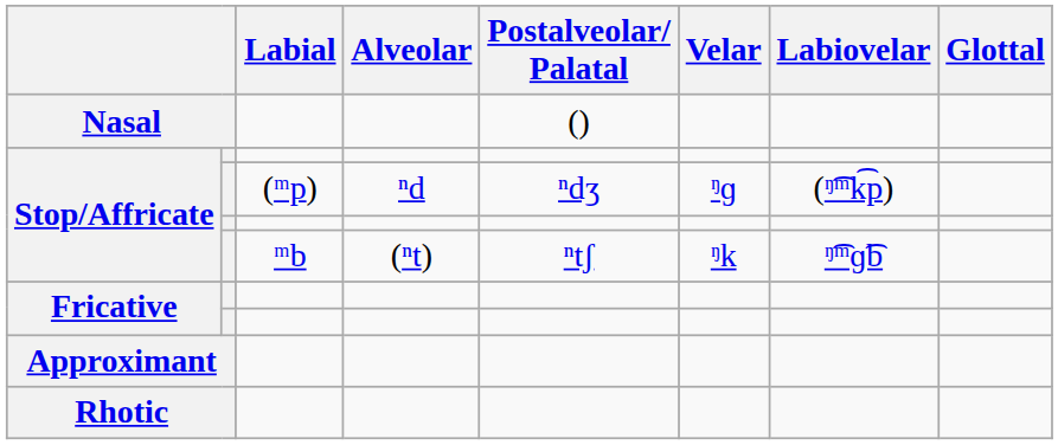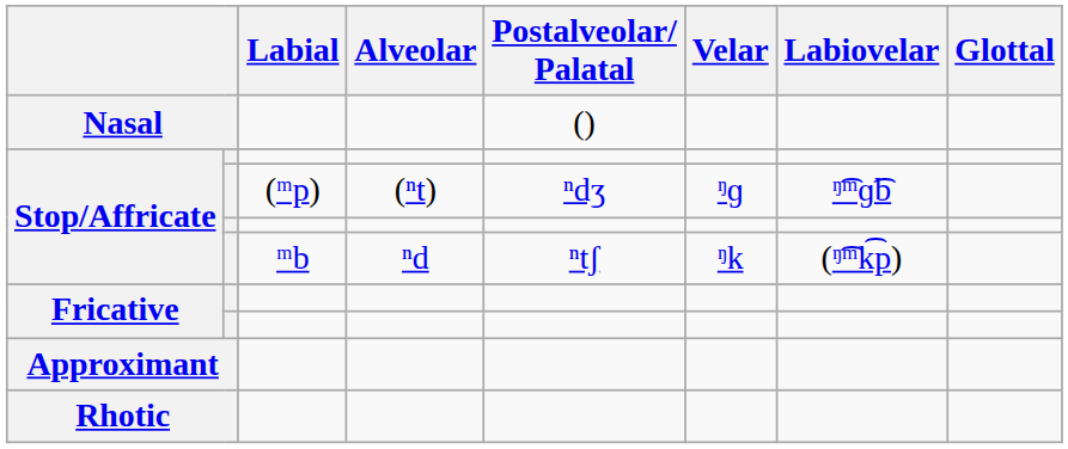 <table class="wikitable" style="margin: 0 auto; text-align:center;">
 <tr>
 <th colspan="2"></th>
 <th><a href='#'>Labial</a></th>
 <th><a href='#'>Alveolar</a></th>
 <th><a href='#'>Postalveolar/</a><br><a href='#'>Palatal</a></th>
 <th><a href='#'>Velar</a></th>
 <th><a href='#'>Labiovelar</a></th>
 <th><a href='#'>Glottal</a></th>
 </tr>
 <tr>
 <th colspan="2"><a href='#'>Nasal</a></th>
 <td></td>
 <td></td>
 <td>()</td>
 <td></td>
 <td></td>
 <td></td>
 </tr>
 <tr>
 <th rowspan="4"><a href='#'>Stop/Affricate</a></th>
 <th></th>
 <td></td>
 <td></td>
 <td></td>
 <td></td>
 <td></td>
 <td></td>
 </tr>
 <tr>
 <th></th>
 <td>(<a href='#'>ᵐp</a>)</td>
-<td><a href='#'>ⁿd</a></td>
+<td>(<a href='#'>ⁿt</a>)</td>
 <td><a href='#'>ⁿdʒ</a></td>
 <td><a href='#'>ᵑɡ</a></td>
-<td>(<a href='#'>ᵑ͡ᵐk͡p</a>)</td>
+<td><a href='#'>ᵑ͡ᵐɡ͡b</a></td>
 <td></td>
 </tr>
 <tr>
 <th></th>
 <td></td>
 <td></td>
 <td></td>
 <td></td>
 <td></td>
 <td></td>
 </tr>
 <tr>
 <th></th>
 <td><a href='#'>ᵐb</a></td>
-<td>(<a href='#'>ⁿt</a>)</td>
+<td><a href='#'>ⁿd</a></td>
 <td><a href='#'>ⁿtʃ</a></td>
 <td><a href='#'>ᵑk</a></td>
-<td><a href='#'>ᵑ͡ᵐɡ͡b</a></td>
+<td>(<a href='#'>ᵑ͡ᵐk͡p</a>)</td>
 <td></td>
 </tr>
 <tr>
 <th rowspan="2"><a href='#'>Fricative</a></th>
 <th></th>
 <td></td>
 <td></td>
 <td></td>
 <td></td>
 <td></td>
 <td></td>
 </tr>
 <tr>
 <th></th>
 <td></td>
 <td></td>
 <td></td>
 <td></td>
 <td></td>
 <td></td>
 </tr>
 <tr>
 <th colspan="2"><a href='#'>Approximant</a></th>
 <td></td>
 <td></td>
 <td></td>
 <td></td>
 <td></td>
 <td></td>
 </tr>
 <tr>
 <th colspan="2"><a href='#'>Rhotic</a></th>
 <td></td>
 <td></td>
 <td></td>
 <td></td>
 <td></td>
 <td></td>
 </tr>
 </table>
